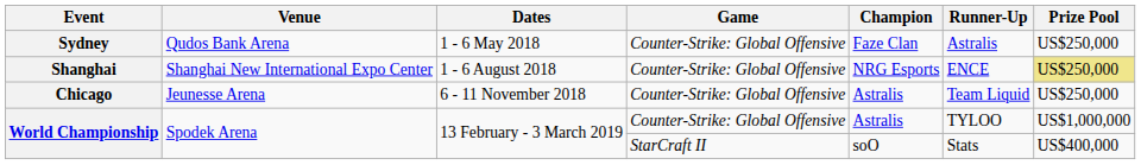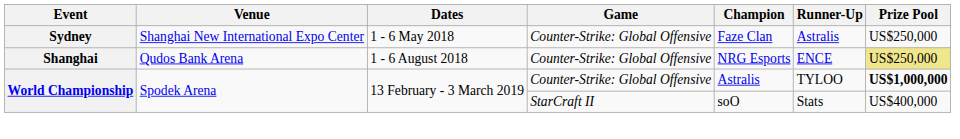 <table class="wikitable">
 <tr>
 <th>Event</th>
 <th>Venue</th>
 <th>Dates</th>
 <th>Game</th>
 <th>Champion</th>
 <th>Runner-Up</th>
 <th>Prize Pool</th>
 </tr>
 <tr>
 <th>Sydney</th>
-<td><a href='#'>Qudos Bank Arena</a></td>
+<td><a href='#'>Shanghai New International Expo Center</a></td>
 <td>1 - 6 May 2018</td>
 <td><em>Counter-Strike: Global Offensive</em></td>
 <td><a href='#'>Faze Clan</a></td>
 <td><a href='#'>Astralis</a></td>
 <td>US$250,000</td>
 </tr>
 <tr>
 <th>Shanghai</th>
-<td><a href='#'>Shanghai New International Expo Center</a></td>
+<td><a href='#'>Qudos Bank Arena</a></td>
 <td>1 - 6 August 2018</td>
 <td><em>Counter-Strike: Global Offensive</em></td>
 <td><a href='#'>NRG Esports</a></td>
 <td><a href='#'>ENCE</a></td>
 <td style="background: khaki;">US$250,000</td>
-</tr>
-<tr>
-<th>Chicago</th>
-<td><a href='#'>Jeunesse Arena</a></td>
-<td>6 - 11  November 2018</td>
-<td><em>Counter-Strike: Global Offensive</em></td>
-<td><a href='#'>Astralis</a></td>
-<td><a href='#'>Team Liquid</a></td>
-<td>US$250,000</td>
 </tr>
 <tr>
 <th rowspan=2><a href='#'>World Championship</a></th>
 <td rowspan=2><a href='#'>Spodek Arena</a></td>
 <td rowspan=2>13 February - 3 March 2019</td>
 <td><em>Counter-Strike: Global Offensive</em></td>
 <td><a href='#'>Astralis</a></td>
 <td>TYLOO</td>
-<td>US$1,000,000</td>
+<td><strong>US$1,000,000</strong></td>
 </tr>
 <tr>
 <td><em>StarCraft II</em></td>
 <td>soO</td>
 <td>Stats</td>
 <td>US$400,000</td>
 </tr>
 </table>
